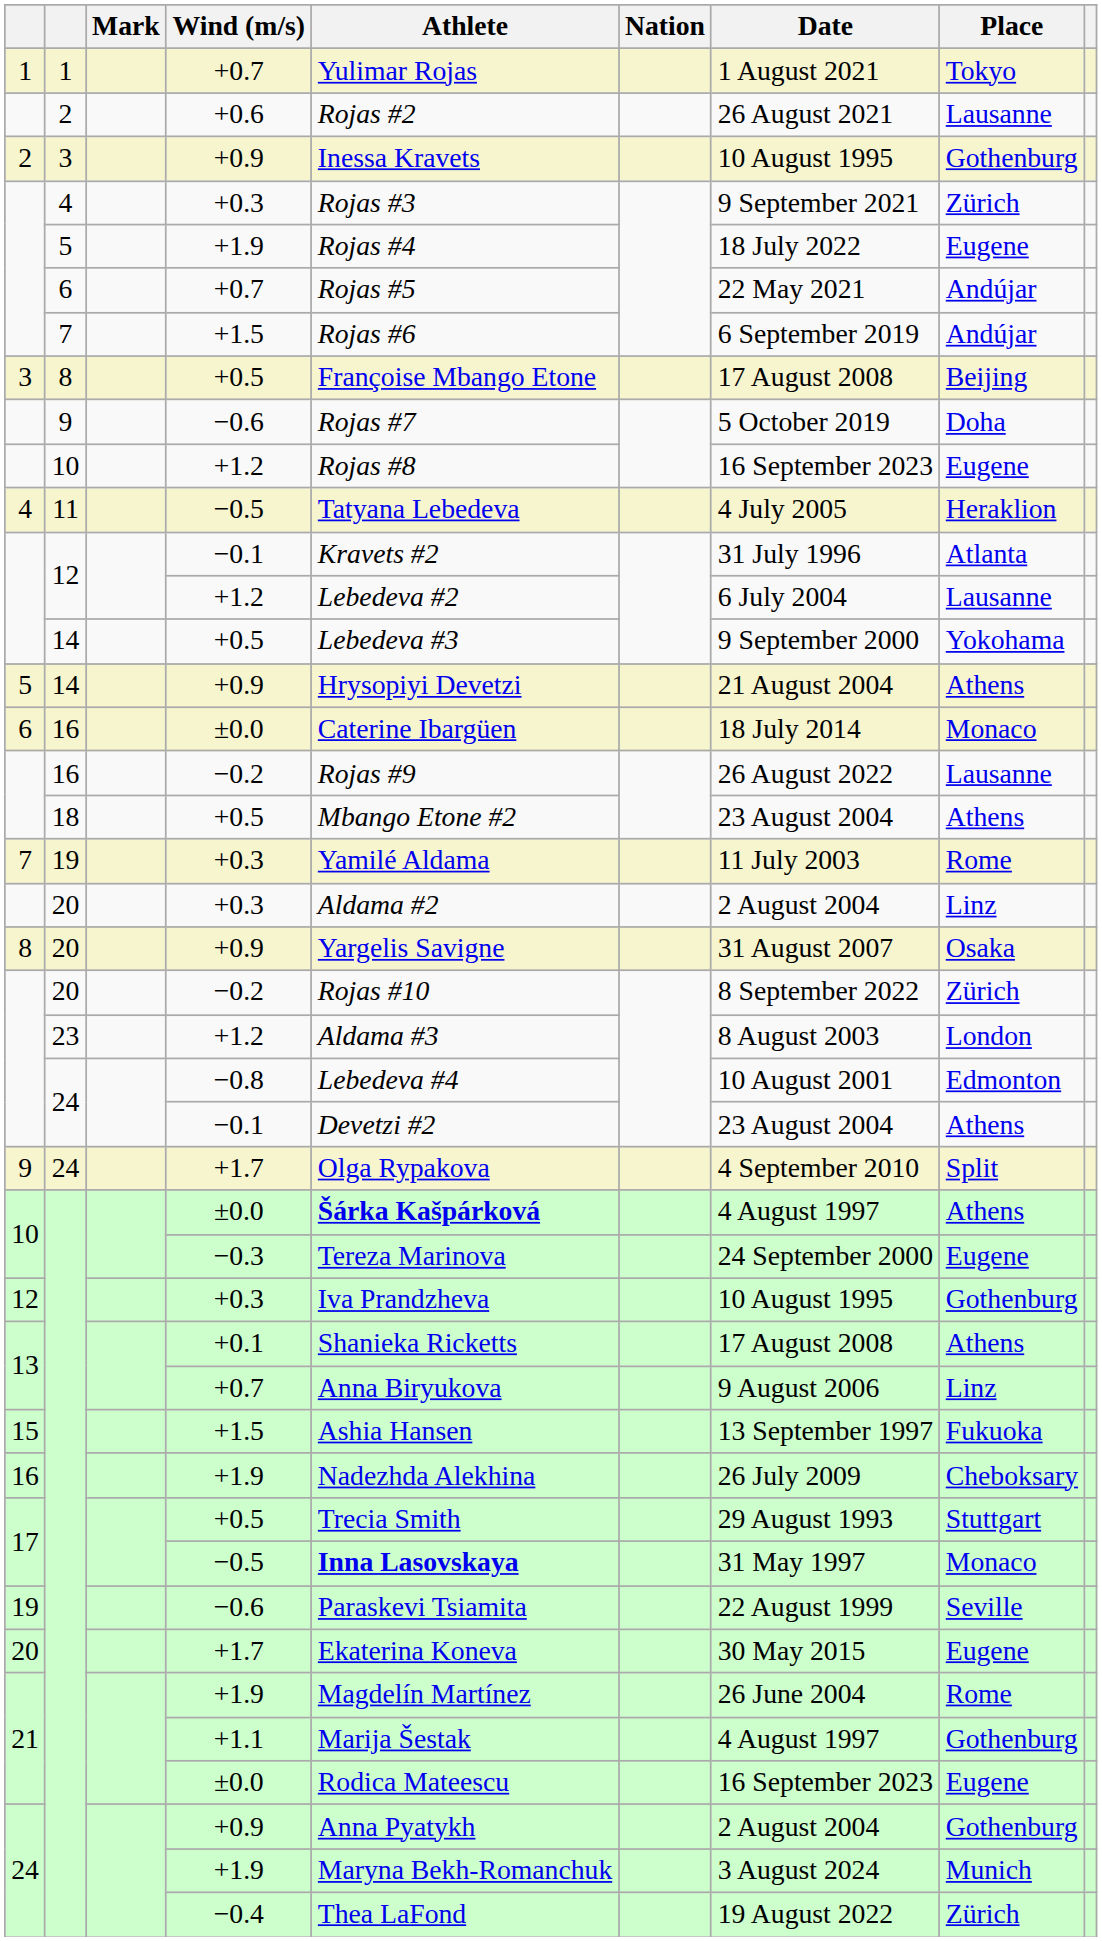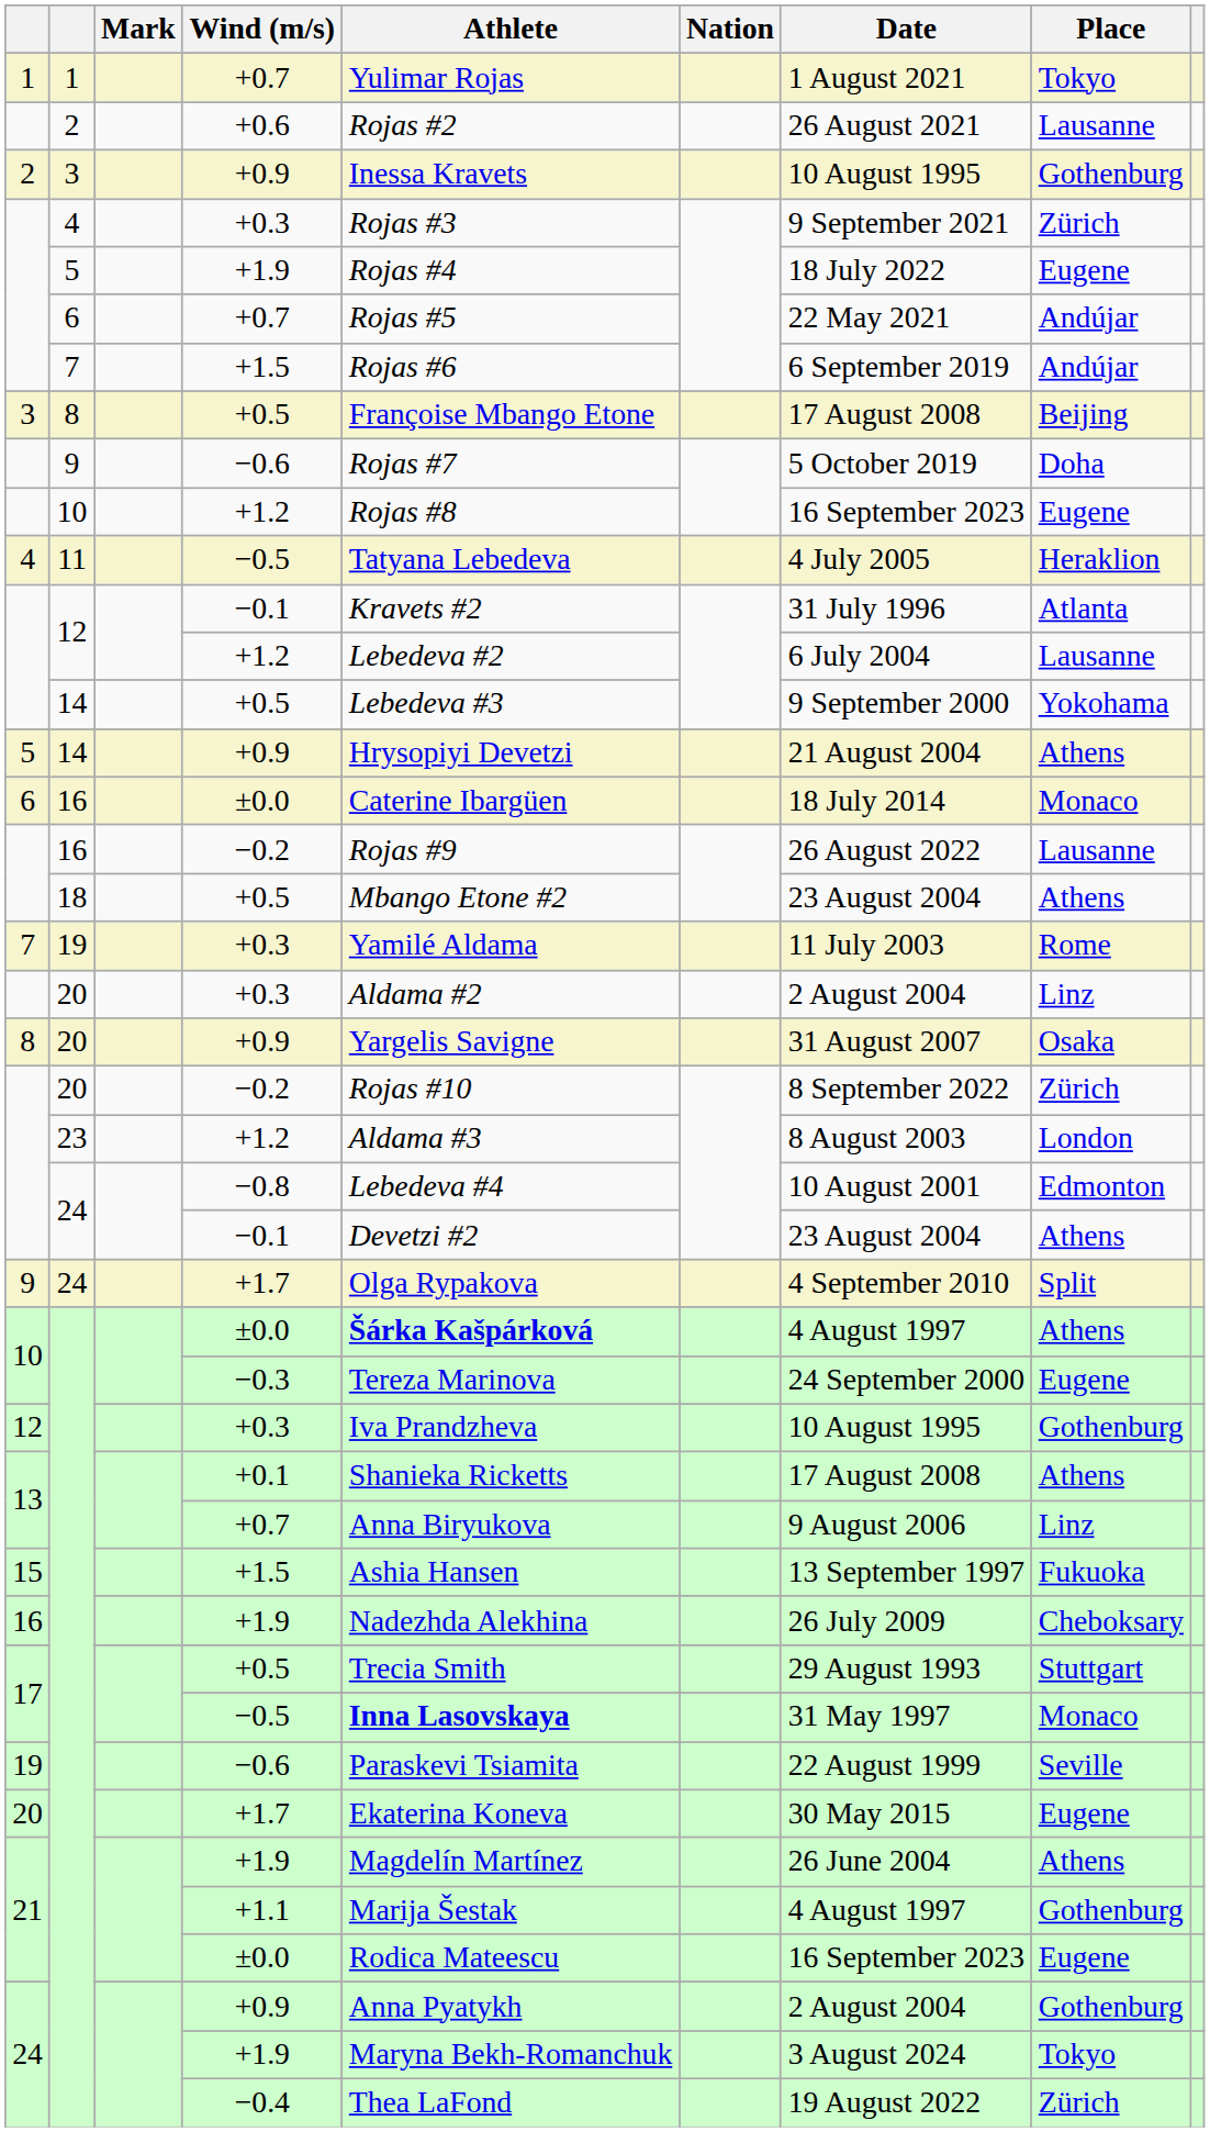 <table class="wikitable sortable">
 <tr>
 <th></th>
 <th></th>
 <th>Mark</th>
 <th>Wind (m/s)</th>
 <th>Athlete</th>
 <th>Nation</th>
 <th>Date</th>
 <th>Place</th>
 <th class="unsortable"></th>
 </tr>
 <tr bgcolor="#f6F5CE">
 <td align="center">1</td>
 <td align="center">1</td>
 <td></td>
 <td align="center">+0.7</td>
 <td><a href='#'>Yulimar Rojas</a></td>
 <td></td>
 <td>1 August 2021</td>
 <td><a href='#'>Tokyo</a></td>
 <td></td>
 </tr>
 <tr>
 <td></td>
 <td align="center">2</td>
 <td></td>
 <td align="center">+0.6</td>
 <td><em>Rojas #2</em></td>
 <td></td>
 <td>26 August 2021</td>
 <td><a href='#'>Lausanne</a></td>
 <td></td>
 </tr>
 <tr bgcolor="#f6F5CE">
 <td align="center">2</td>
 <td align="center">3</td>
 <td></td>
 <td align="center">+0.9</td>
 <td><a href='#'>Inessa Kravets</a></td>
 <td></td>
 <td>10 August 1995</td>
 <td><a href='#'>Gothenburg</a></td>
 <td></td>
 </tr>
 <tr>
 <td rowspan=4></td>
 <td align="center">4</td>
 <td></td>
 <td align="center">+0.3</td>
 <td><em>Rojas #3</em></td>
 <td rowspan=4></td>
 <td>9 September 2021</td>
 <td><a href='#'>Zürich</a></td>
 <td></td>
 </tr>
 <tr>
 <td align="center">5</td>
 <td></td>
 <td align="center">+1.9</td>
 <td><em>Rojas #4</em></td>
 <td>18 July 2022</td>
 <td><a href='#'>Eugene</a></td>
 <td></td>
 </tr>
 <tr>
 <td align="center">6</td>
 <td></td>
 <td align="center">+0.7</td>
 <td><em>Rojas #5</em></td>
 <td>22 May 2021</td>
 <td><a href='#'>Andújar</a></td>
 <td></td>
 </tr>
 <tr>
 <td align="center">7</td>
 <td></td>
 <td align="center">+1.5</td>
 <td><em>Rojas #6</em></td>
 <td>6 September 2019</td>
 <td><a href='#'>Andújar</a></td>
 <td></td>
 </tr>
 <tr bgcolor="#f6F5CE">
 <td align="center">3</td>
 <td align="center">8</td>
 <td></td>
 <td align="center">+0.5</td>
 <td><a href='#'>Françoise Mbango Etone</a></td>
 <td></td>
 <td>17 August 2008</td>
 <td><a href='#'>Beijing</a></td>
 <td></td>
 </tr>
 <tr>
 <td></td>
 <td align="center">9</td>
 <td></td>
 <td align="center">−0.6</td>
 <td><em>Rojas #7</em></td>
 <td rowspan="2"></td>
 <td>5 October 2019</td>
 <td><a href='#'>Doha</a></td>
 <td></td>
 </tr>
 <tr>
 <td></td>
 <td align="center">10</td>
 <td></td>
 <td align="center">+1.2</td>
 <td><em>Rojas #8</em></td>
 <td>16 September 2023</td>
 <td><a href='#'>Eugene</a></td>
 <td></td>
 </tr>
 <tr bgcolor="#f6F5CE">
 <td align="center">4</td>
 <td align="center">11</td>
 <td></td>
 <td align="center">−0.5</td>
 <td><a href='#'>Tatyana Lebedeva</a></td>
 <td></td>
 <td>4 July 2005</td>
 <td><a href='#'>Heraklion</a></td>
 <td></td>
 </tr>
 <tr>
 <td rowspan="3"></td>
 <td rowspan="2" align="center">12</td>
 <td rowspan="2"></td>
 <td align="center">−0.1</td>
 <td><em>Kravets #2</em></td>
 <td rowspan="3"></td>
 <td>31 July 1996</td>
 <td><a href='#'>Atlanta</a></td>
 <td></td>
 </tr>
 <tr>
 <td align="center">+1.2</td>
 <td><em>Lebedeva #2</em></td>
 <td>6 July 2004</td>
 <td><a href='#'>Lausanne</a></td>
 <td></td>
 </tr>
 <tr>
 <td align="center">14</td>
 <td></td>
 <td align="center">+0.5</td>
 <td><em>Lebedeva #3</em></td>
 <td>9 September 2000</td>
 <td><a href='#'>Yokohama</a></td>
 <td></td>
 </tr>
 <tr bgcolor="#f6F5CE">
 <td align="center">5</td>
 <td align="center">14</td>
 <td></td>
 <td align="center">+0.9</td>
 <td><a href='#'>Hrysopiyi Devetzi</a></td>
 <td></td>
 <td>21 August 2004</td>
 <td><a href='#'>Athens</a></td>
 <td></td>
 </tr>
 <tr bgcolor="#f6F5CE">
 <td align="center">6</td>
 <td align="center">16</td>
 <td></td>
 <td align="center">±0.0</td>
 <td><a href='#'>Caterine Ibargüen</a></td>
 <td></td>
 <td>18 July 2014</td>
 <td><a href='#'>Monaco</a></td>
 <td></td>
 </tr>
 <tr>
 <td rowspan="2"></td>
 <td align="center">16</td>
 <td></td>
 <td align="center">−0.2</td>
 <td><em>Rojas #9</em></td>
 <td rowspan="2"></td>
 <td>26 August 2022</td>
 <td><a href='#'>Lausanne</a></td>
 <td></td>
 </tr>
 <tr>
 <td align="center">18</td>
 <td></td>
 <td align="center">+0.5</td>
 <td><em>Mbango Etone #2</em></td>
 <td>23 August 2004</td>
 <td><a href='#'>Athens</a></td>
 <td></td>
 </tr>
 <tr bgcolor="#f6F5CE">
 <td align="center">7</td>
 <td align="center">19</td>
 <td></td>
 <td align="center">+0.3</td>
 <td><a href='#'>Yamilé Aldama</a></td>
 <td></td>
 <td>11 July 2003</td>
 <td><a href='#'>Rome</a></td>
 <td></td>
 </tr>
 <tr>
 <td></td>
 <td align="center">20</td>
 <td></td>
 <td align="center">+0.3</td>
 <td><em>Aldama #2</em></td>
 <td></td>
 <td>2 August 2004</td>
 <td><a href='#'>Linz</a></td>
 <td></td>
 </tr>
 <tr bgcolor="#f6F5CE">
 <td align="center">8</td>
 <td align="center">20</td>
 <td></td>
 <td align="center">+0.9</td>
 <td><a href='#'>Yargelis Savigne</a></td>
 <td></td>
 <td>31 August 2007</td>
 <td><a href='#'>Osaka</a></td>
 <td></td>
 </tr>
 <tr>
 <td rowspan="4"></td>
 <td align="center">20</td>
 <td></td>
 <td align="center">−0.2</td>
 <td><em>Rojas #10</em></td>
 <td rowspan="4"></td>
 <td>8 September 2022</td>
 <td><a href='#'>Zürich</a></td>
 <td></td>
 </tr>
 <tr>
 <td align="center">23</td>
 <td></td>
 <td align="center">+1.2</td>
 <td><em>Aldama #3</em></td>
 <td>8 August 2003</td>
 <td><a href='#'>London</a></td>
 <td></td>
 </tr>
 <tr>
 <td rowspan=2 align="center">24</td>
 <td rowspan="2"></td>
 <td align="center">−0.8</td>
 <td><em>Lebedeva #4</em></td>
 <td>10 August 2001</td>
 <td><a href='#'>Edmonton</a></td>
 <td></td>
 </tr>
 <tr>
 <td align="center">−0.1</td>
 <td><em>Devetzi #2</em></td>
 <td>23 August 2004</td>
 <td><a href='#'>Athens</a></td>
 <td></td>
 </tr>
 <tr bgcolor="#f6F5CE">
 <td align="center">9</td>
 <td align="center">24</td>
 <td></td>
 <td align="center">+1.7</td>
 <td><a href='#'>Olga Rypakova</a></td>
 <td></td>
 <td>4 September 2010</td>
 <td><a href='#'>Split</a></td>
 <td></td>
 </tr>
 <tr bgcolor=#CCFFCC>
 <td rowspan=2 align=center>10</td>
 <td rowspan="17"></td>
 <td rowspan=2></td>
 <td align=center>±0.0</td>
 <td><strong><a href='#'>Šárka Kašpárková</a></strong></td>
 <td></td>
 <td>4 August 1997</td>
 <td><a href='#'>Athens</a></td>
 <td></td>
 </tr>
 <tr bgcolor=#CCFFCC>
 <td align=center>−0.3</td>
 <td><a href='#'>Tereza Marinova</a></td>
 <td></td>
 <td>24 September 2000</td>
 <td><a href='#'>Eugene</a></td>
 <td></td>
 </tr>
 <tr bgcolor=#CCFFCC>
 <td align=center>12</td>
 <td></td>
 <td align=center>+0.3</td>
 <td><a href='#'>Iva Prandzheva</a></td>
 <td></td>
 <td>10 August 1995</td>
 <td><a href='#'>Gothenburg</a></td>
 <td></td>
 </tr>
 <tr bgcolor=#CCFFCC>
 <td rowspan=2 align=center>13</td>
 <td rowspan=2></td>
 <td align=center>+0.1</td>
 <td><a href='#'>Shanieka Ricketts</a></td>
 <td></td>
 <td>17 August 2008</td>
 <td><a href='#'>Athens</a></td>
 <td></td>
 </tr>
 <tr bgcolor=#CCFFCC>
 <td align=center>+0.7</td>
 <td><a href='#'>Anna Biryukova</a></td>
 <td></td>
 <td>9 August 2006</td>
 <td><a href='#'>Linz</a></td>
 <td></td>
 </tr>
 <tr bgcolor=#CCFFCC>
 <td align=center>15</td>
 <td></td>
 <td align=center>+1.5</td>
 <td><a href='#'>Ashia Hansen</a></td>
 <td></td>
 <td>13 September 1997</td>
 <td><a href='#'>Fukuoka</a></td>
 <td></td>
 </tr>
 <tr bgcolor=#CCFFCC>
 <td align=center>16</td>
 <td></td>
 <td align=center>+1.9</td>
 <td><a href='#'>Nadezhda Alekhina</a></td>
 <td></td>
 <td>26 July 2009</td>
 <td><a href='#'>Cheboksary</a></td>
 <td></td>
 </tr>
 <tr bgcolor=#CCFFCC>
 <td rowspan=2 align=center>17</td>
 <td rowspan=2></td>
 <td align=center>+0.5</td>
 <td><a href='#'>Trecia Smith</a></td>
 <td></td>
 <td>29 August 1993</td>
 <td><a href='#'>Stuttgart</a></td>
 <td></td>
 </tr>
 <tr bgcolor=#CCFFCC>
 <td align=center>−0.5</td>
 <td><strong><a href='#'>Inna Lasovskaya</a></strong></td>
 <td></td>
 <td>31 May 1997</td>
 <td><a href='#'>Monaco</a></td>
 <td></td>
 </tr>
 <tr bgcolor=#CCFFCC>
 <td align=center>19</td>
 <td></td>
 <td align=center>−0.6</td>
 <td><a href='#'>Paraskevi Tsiamita</a></td>
 <td></td>
 <td>22 August 1999</td>
 <td><a href='#'>Seville</a></td>
 <td></td>
 </tr>
 <tr bgcolor=#CCFFCC>
 <td align=center>20</td>
 <td></td>
 <td align=center>+1.7</td>
 <td><a href='#'>Ekaterina Koneva</a></td>
 <td></td>
 <td>30 May 2015</td>
 <td><a href='#'>Eugene</a></td>
 <td></td>
 </tr>
 <tr bgcolor=#CCFFCC>
 <td rowspan="3" align="center">21</td>
 <td rowspan="3"></td>
 <td align=center>+1.9</td>
 <td><a href='#'>Magdelín Martínez</a></td>
 <td></td>
 <td>26 June 2004</td>
-<td><a href='#'>Rome</a></td>
+<td><a href='#'>Athens</a></td>
 <td></td>
 </tr>
 <tr bgcolor=#CCFFCC>
 <td align=center>+1.1</td>
 <td><a href='#'>Marija Šestak</a></td>
 <td></td>
 <td>4 August 1997</td>
 <td><a href='#'>Gothenburg</a></td>
 <td></td>
 </tr>
 <tr bgcolor="#CCFFCC">
 <td align="center">±0.0</td>
 <td><a href='#'>Rodica Mateescu</a></td>
 <td></td>
 <td>16 September 2023</td>
 <td><a href='#'>Eugene</a></td>
 <td></td>
 </tr>
 <tr bgcolor="#CCFFCC">
 <td rowspan="3" align="center">24</td>
 <td rowspan="3"></td>
 <td align="center">+0.9</td>
 <td><a href='#'>Anna Pyatykh</a></td>
 <td></td>
 <td>2 August 2004</td>
 <td><a href='#'>Gothenburg</a></td>
 <td></td>
 </tr>
 <tr bgcolor=#CCFFCC>
 <td align=center>+1.9</td>
 <td><a href='#'>Maryna Bekh-Romanchuk</a></td>
 <td></td>
 <td>3 August 2024</td>
-<td><a href='#'>Munich</a></td>
+<td><a href='#'>Tokyo</a></td>
 <td></td>
 </tr>
 <tr bgcolor=#CCFFCC>
 <td align=center>−0.4</td>
 <td><a href='#'>Thea LaFond</a></td>
 <td></td>
 <td>19 August 2022</td>
 <td><a href='#'>Zürich</a></td>
 <td></td>
 </tr>
 </table>
